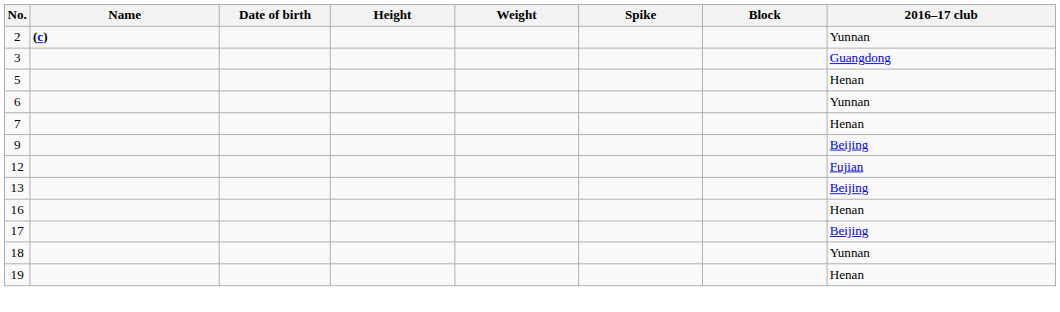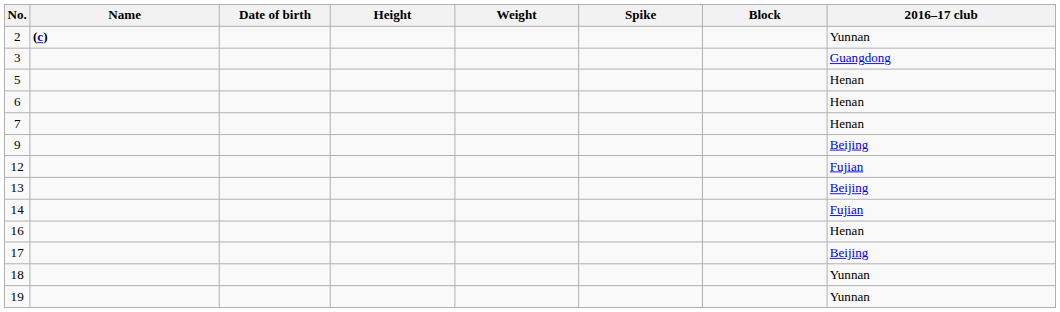 <table class="wikitable sortable" style="font-size:90%; text-align:center;">
 <tr>
 <th>No.</th>
 <th style="width:14em">Name</th>
 <th style="width:8em">Date of birth</th>
 <th style="width:9em">Height</th>
 <th style="width:9em">Weight</th>
 <th style="width:9em">Spike</th>
 <th style="width:9em">Block</th>
 <th style="width:17em">2016–17 club</th>
 </tr>
 <tr>
 <td>2</td>
 <td align=left><strong> (<a href='#'>c</a>)</strong></td>
 <td align="right"></td>
 <td></td>
 <td></td>
 <td></td>
 <td></td>
 <td align="left"> Yunnan</td>
 </tr>
 <tr>
 <td>3</td>
 <td align=left></td>
 <td align=right></td>
 <td></td>
 <td></td>
 <td></td>
 <td></td>
 <td align="left"> <a href='#'>Guangdong</a></td>
 </tr>
 <tr>
 <td>5</td>
 <td align=left></td>
 <td align=right></td>
 <td></td>
 <td></td>
 <td></td>
 <td></td>
 <td align="left"> Henan</td>
 </tr>
 <tr>
 <td>6</td>
 <td align=left></td>
 <td align=right></td>
 <td></td>
 <td></td>
 <td></td>
 <td></td>
-<td align="left"> Yunnan</td>
+<td align="left"> Henan</td>
 </tr>
 <tr>
 <td>7</td>
 <td align=left></td>
 <td align=right></td>
 <td></td>
 <td></td>
 <td></td>
 <td></td>
 <td align="left"> Henan</td>
 </tr>
 <tr>
 <td>9</td>
 <td align=left></td>
 <td align=right></td>
 <td></td>
 <td></td>
 <td></td>
 <td></td>
 <td align="left"> <a href='#'>Beijing</a></td>
 </tr>
 <tr>
 <td>12</td>
 <td align=left></td>
 <td align=right></td>
 <td></td>
 <td></td>
 <td></td>
 <td></td>
 <td align="left"> <a href='#'>Fujian</a></td>
 </tr>
 <tr>
 <td>13</td>
 <td align=left></td>
 <td align=right></td>
 <td></td>
 <td></td>
 <td></td>
 <td></td>
 <td align="left"> <a href='#'>Beijing</a></td>
 </tr>
 <tr>
+<td>14</td>
+<td align=left></td>
+<td align=right></td>
+<td></td>
+<td></td>
+<td></td>
+<td></td>
+<td align="left"> <a href='#'>Fujian</a></td>
+</tr>
+<tr>
 <td>16</td>
 <td align=left></td>
 <td align=right></td>
 <td></td>
 <td></td>
 <td></td>
 <td></td>
 <td align="left"> Henan</td>
 </tr>
 <tr>
 <td>17</td>
 <td align=left></td>
 <td align=right></td>
 <td></td>
 <td></td>
 <td></td>
 <td></td>
 <td align="left"> <a href='#'>Beijing</a></td>
 </tr>
 <tr>
 <td>18</td>
 <td align=left></td>
 <td align=right></td>
 <td></td>
 <td></td>
 <td></td>
 <td></td>
 <td align="left"> Yunnan</td>
 </tr>
 <tr>
 <td>19</td>
 <td align=left></td>
 <td align=right></td>
 <td></td>
 <td></td>
 <td></td>
 <td></td>
-<td align="left"> Henan</td>
+<td align="left"> Yunnan</td>
 </tr>
 </table>
